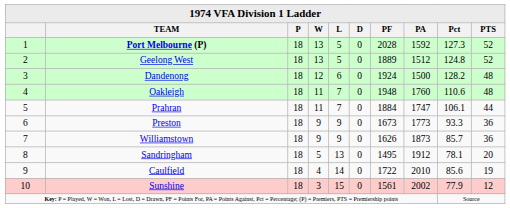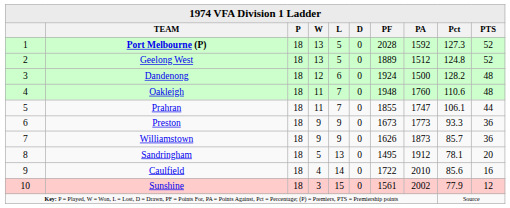 <table class="wikitable" style="margin:1em auto; text-align: center; font-size: 90%; width: 60%">
 <tr>
 <th colspan=11 style="background: #EBEBEB; font-size: 115%;"><strong>1974 VFA Division 1 Ladder</strong></th>
 </tr>
 <tr style="text-align: center; font-size: 90%;">
 <th></th>
 <th>TEAM</th>
 <th width="25">P</th>
 <th width="25">W</th>
 <th width="25">L</th>
 <th width="25">D</th>
 <th width="45">PF</th>
 <th width="45">PA</th>
 <th width="45">Pct</th>
 <th width="45">PTS</th>
 </tr>
 <tr style="background: #CCFFCC;">
 <td>1</td>
 <td><strong><a href='#'>Port Melbourne</a> (P)</strong></td>
 <td>18</td>
 <td>13</td>
 <td>5</td>
 <td>0</td>
 <td>2028</td>
 <td>1592</td>
 <td>127.3</td>
 <td>52</td>
 </tr>
 <tr style="background: #CCFFCC;">
 <td>2</td>
 <td><a href='#'>Geelong West</a></td>
 <td>18</td>
 <td>13</td>
 <td>5</td>
 <td>0</td>
 <td>1889</td>
 <td>1512</td>
 <td>124.8</td>
 <td>52</td>
 </tr>
 <tr style="background: #CCFFCC;">
 <td>3</td>
 <td><a href='#'>Dandenong</a></td>
 <td>18</td>
 <td>12</td>
 <td>6</td>
 <td>0</td>
 <td>1924</td>
 <td>1500</td>
 <td>128.2</td>
 <td>48</td>
 </tr>
 <tr style="background: #CCFFCC;">
 <td>4</td>
 <td><a href='#'>Oakleigh</a></td>
 <td>18</td>
 <td>11</td>
 <td>7</td>
 <td>0</td>
 <td>1948</td>
 <td>1760</td>
 <td>110.6</td>
 <td>48</td>
 </tr>
 <tr>
 <td>5</td>
 <td><a href='#'>Prahran</a></td>
 <td>18</td>
 <td>11</td>
 <td>7</td>
 <td>0</td>
-<td>1884</td>
+<td>1855</td>
 <td>1747</td>
 <td>106.1</td>
 <td>44</td>
 </tr>
 <tr>
 <td>6</td>
 <td><a href='#'>Preston</a></td>
 <td>18</td>
 <td>9</td>
 <td>9</td>
 <td>0</td>
 <td>1673</td>
 <td>1773</td>
 <td>93.3</td>
 <td>36</td>
 </tr>
 <tr>
 <td>7</td>
 <td><a href='#'>Williamstown</a></td>
 <td>18</td>
 <td>9</td>
 <td>9</td>
 <td>0</td>
 <td>1626</td>
 <td>1873</td>
 <td>85.7</td>
 <td>36</td>
 </tr>
 <tr>
 <td>8</td>
 <td><a href='#'>Sandringham</a></td>
 <td>18</td>
 <td>5</td>
 <td>13</td>
 <td>0</td>
 <td>1495</td>
 <td>1912</td>
 <td>78.1</td>
 <td>20</td>
 </tr>
 <tr>
 <td>9</td>
 <td><a href='#'>Caulfield</a></td>
 <td>18</td>
 <td>4</td>
 <td>14</td>
 <td>0</td>
 <td>1722</td>
 <td>2010</td>
 <td>85.6</td>
-<td>19</td>
+<td>16</td>
 </tr>
 <tr style="background: #FFCCCC;">
 <td>10</td>
 <td><a href='#'>Sunshine</a></td>
 <td>18</td>
 <td>3</td>
 <td>15</td>
 <td>0</td>
 <td>1561</td>
 <td>2002</td>
 <td>77.9</td>
 <td>12</td>
 </tr>
 <tr style="font-size: xx-small;">
 <td colspan="8"><strong>Key:</strong> P = Played, W = Won, L = Lost, D = Drawn, PF = Points For, PA = Points Against, Pct = Percentage; (P) = Premiers, PTS = Premiership points</td>
 <td colspan="2">Source</td>
 </tr>
 </table>
